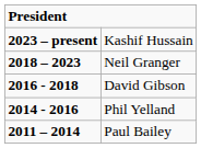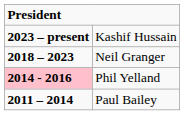 <table class="wikitable">
 <tr>
 <td colspan="2"><strong>President</strong></td>
 </tr>
 <tr>
 <td><strong>2023 – present</strong></td>
 <td>Kashif Hussain</td>
 </tr>
 <tr>
 <td><strong>2018 – 2023</strong></td>
 <td>Neil Granger</td>
 </tr>
 <tr>
-<td><strong>2016 - 2018</strong></td>
-<td>David Gibson</td>
-</tr>
-<tr>
-<td><strong>2014 - 2016</strong></td>
+<td style="background: pink;"><strong>2014 - 2016</strong></td>
 <td>Phil Yelland</td>
 </tr>
 <tr>
 <td><strong>2011 – 2014</strong></td>
 <td>Paul Bailey</td>
 </tr>
 </table>
